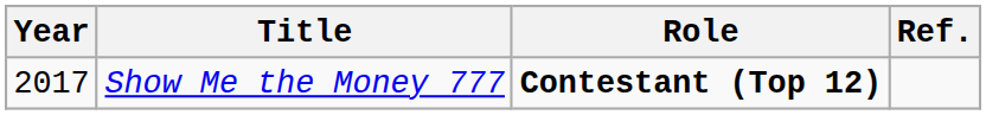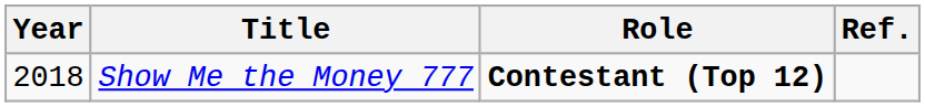 <table class="wikitable">
 <tr>
 <th>Year</th>
 <th>Title</th>
 <th>Role</th>
 <th>Ref.</th>
 </tr>
 <tr>
-<td>2017</td>
+<td>2018</td>
 <td><em><a href='#'>Show Me the Money 777</a></em></td>
 <td><strong>Contestant (Top 12)</strong></td>
 <td></td>
 </tr>
 </table>
